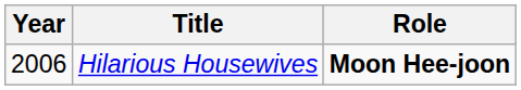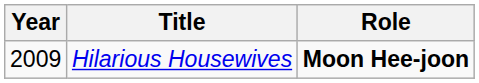 <table class="wikitable sortable">
 <tr>
 <th>Year</th>
 <th>Title</th>
 <th>Role</th>
 </tr>
 <tr>
-<td>2006</td>
+<td>2009</td>
 <td><em><a href='#'>Hilarious Housewives</a></em></td>
 <td><strong>Moon Hee-joon</strong></td>
 </tr>
 </table>
